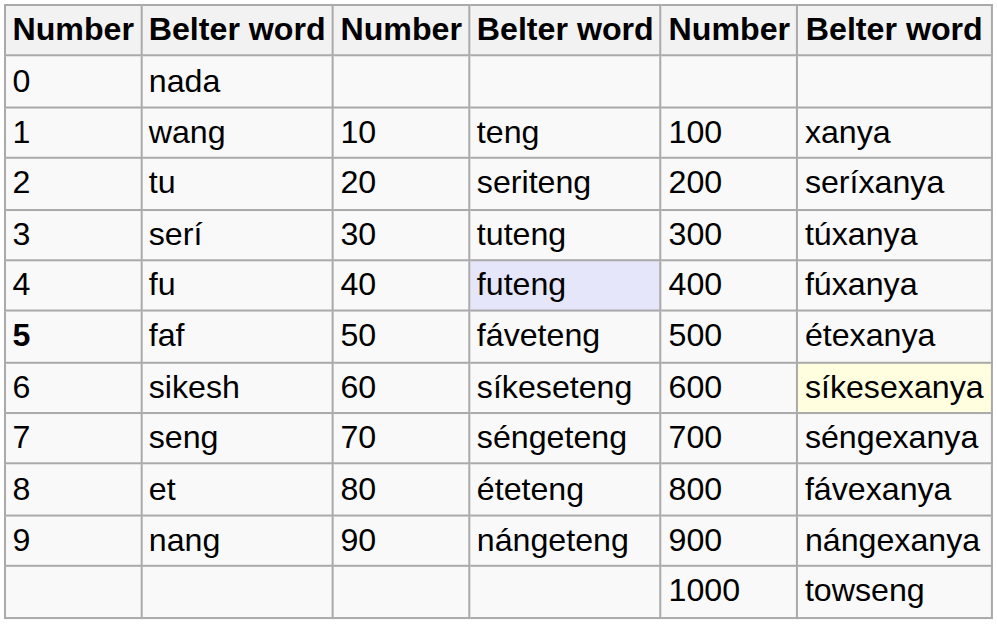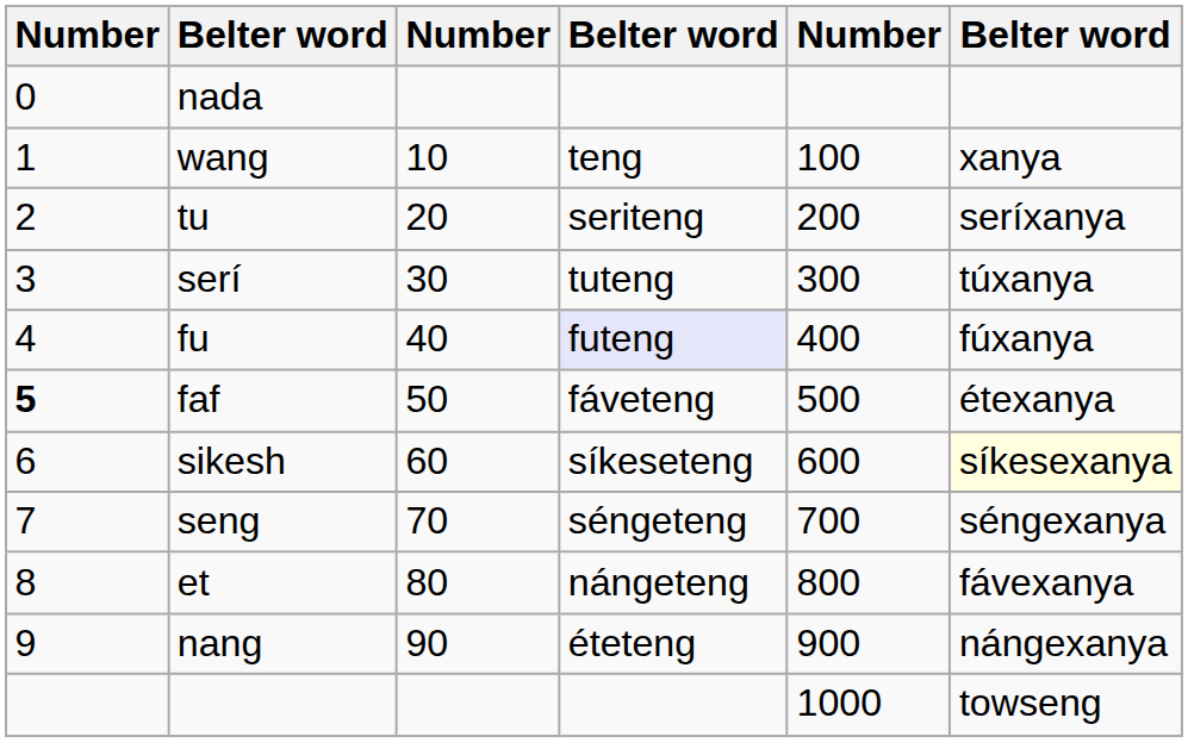 <table class="wikitable">
 <tr>
 <th>Number</th>
 <th>Belter word</th>
 <th>Number</th>
 <th>Belter word</th>
 <th>Number</th>
 <th>Belter word</th>
 </tr>
 <tr>
 <td>0</td>
 <td>nada</td>
 <td></td>
 <td></td>
 <td></td>
 <td></td>
 </tr>
 <tr>
 <td>1</td>
 <td>wang</td>
 <td>10</td>
 <td>teng</td>
 <td>100</td>
 <td>xanya</td>
 </tr>
 <tr>
 <td>2</td>
 <td>tu</td>
 <td>20</td>
 <td>seriteng</td>
 <td>200</td>
 <td>seríxanya</td>
 </tr>
 <tr>
 <td>3</td>
 <td>serí</td>
 <td>30</td>
 <td>tuteng</td>
 <td>300</td>
 <td>túxanya</td>
 </tr>
 <tr>
 <td>4</td>
 <td>fu</td>
 <td>40</td>
 <td style="background: lavender;">futeng</td>
 <td>400</td>
 <td>fúxanya</td>
 </tr>
 <tr>
 <td><strong>5</strong></td>
 <td>faf</td>
 <td>50</td>
 <td>fáveteng</td>
 <td>500</td>
 <td>étexanya</td>
 </tr>
 <tr>
 <td>6</td>
 <td>sikesh</td>
 <td>60</td>
 <td>síkeseteng</td>
 <td>600</td>
 <td style="background: lightyellow;">síkesexanya</td>
 </tr>
 <tr>
 <td>7</td>
 <td>seng</td>
 <td>70</td>
 <td>séngeteng</td>
 <td>700</td>
 <td>séngexanya</td>
 </tr>
 <tr>
 <td>8</td>
 <td>et</td>
 <td>80</td>
-<td>éteteng</td>
+<td>nángeteng</td>
 <td>800</td>
 <td>fávexanya</td>
 </tr>
 <tr>
 <td>9</td>
 <td>nang</td>
 <td>90</td>
-<td>nángeteng</td>
+<td>éteteng</td>
 <td>900</td>
 <td>nángexanya</td>
 </tr>
 <tr>
 <td></td>
 <td></td>
 <td></td>
 <td></td>
 <td>1000</td>
 <td>towseng</td>
 </tr>
 </table>
